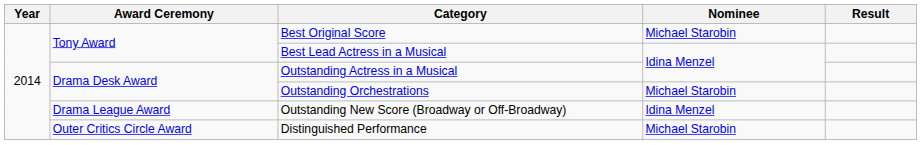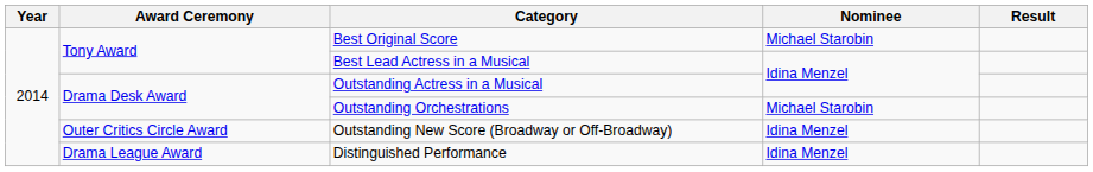 <table class="wikitable" style="width:95%;">
 <tr>
 <th style="width:5%;">Year</th>
 <th style="width:25%;">Award Ceremony</th>
 <th style="width:40%;">Category</th>
 <th style="width:20%;">Nominee</th>
 <th style="width:10%;">Result</th>
 </tr>
 <tr>
 <td rowspan="6" style="text-align:center;">2014</td>
 <td rowspan="2"><a href='#'>Tony Award</a></td>
 <td><a href='#'>Best Original Score</a></td>
 <td><a href='#'>Michael Starobin</a></td>
 <td></td>
 </tr>
 <tr>
 <td><a href='#'>Best Lead Actress in a Musical</a></td>
 <td rowspan="2"><a href='#'>Idina Menzel</a></td>
 <td></td>
 </tr>
 <tr>
 <td rowspan="2"><a href='#'>Drama Desk Award</a></td>
 <td><a href='#'>Outstanding Actress in a Musical</a></td>
 <td></td>
 </tr>
 <tr>
 <td><a href='#'>Outstanding Orchestrations</a></td>
 <td><a href='#'>Michael Starobin</a></td>
 <td></td>
 </tr>
 <tr>
-<td rowspan="1"><a href='#'>Drama League Award</a></td>
+<td rowspan="1"><a href='#'>Outer Critics Circle Award</a></td>
 <td>Outstanding New Score (Broadway or Off-Broadway)</td>
 <td><a href='#'>Idina Menzel</a></td>
 <td></td>
 </tr>
 <tr>
-<td rowspan="1"><a href='#'>Outer Critics Circle Award</a></td>
+<td rowspan="1"><a href='#'>Drama League Award</a></td>
 <td>Distinguished Performance</td>
-<td><a href='#'>Michael Starobin</a></td>
+<td><a href='#'>Idina Menzel</a></td>
 <td></td>
 </tr>
 </table>
